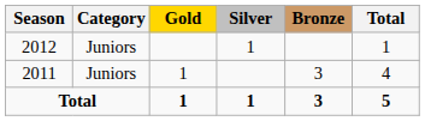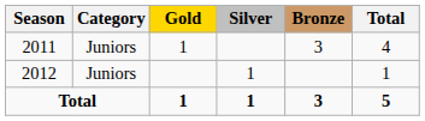 <table class="wikitable" style="text-align:center;">
 <tr>
 <th width = "55">Season</th>
 <th width = "55">Category</th>
 <th width = "55" style="background: gold;">Gold</th>
 <th width = "55" style="background: silver;">Silver</th>
 <th width = "55" style="background: #cc9966;">Bronze</th>
 <th width = "55">Total</th>
 </tr>
 <tr>
+<td>2011</td>
+<td>Juniors</td>
+<td>1</td>
+<td></td>
+<td>3</td>
+<td>4</td>
+</tr>
+<tr>
 <td>2012</td>
 <td>Juniors</td>
 <td></td>
 <td>1</td>
 <td></td>
 <td>1</td>
-</tr>
-<tr>
-<td>2011</td>
-<td>Juniors</td>
-<td>1</td>
-<td></td>
-<td>3</td>
-<td>4</td>
 </tr>
 <tr>
 <td colspan=2><strong>Total</strong></td>
 <td><strong>1</strong></td>
 <td><strong>1</strong></td>
 <td><strong>3</strong></td>
 <td><strong>5</strong></td>
 </tr>
 </table>
